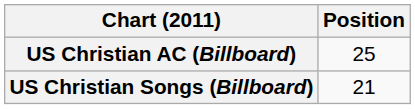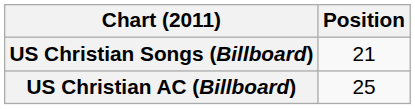 <table class="wikitable plainrowheaders" style="text-align:center">
 <tr>
 <th scope="col">Chart (2011)</th>
 <th scope="col">Position</th>
 </tr>
 <tr>
+<th scope="row">US Christian Songs (<em>Billboard</em>)</th>
+<td>21</td>
+</tr>
+<tr>
 <th scope="row">US Christian AC (<em>Billboard</em>)</th>
 <td>25</td>
 </tr>
-<tr>
-<th scope="row">US Christian Songs (<em>Billboard</em>)</th>
-<td>21</td>
-</tr>
 </table>
